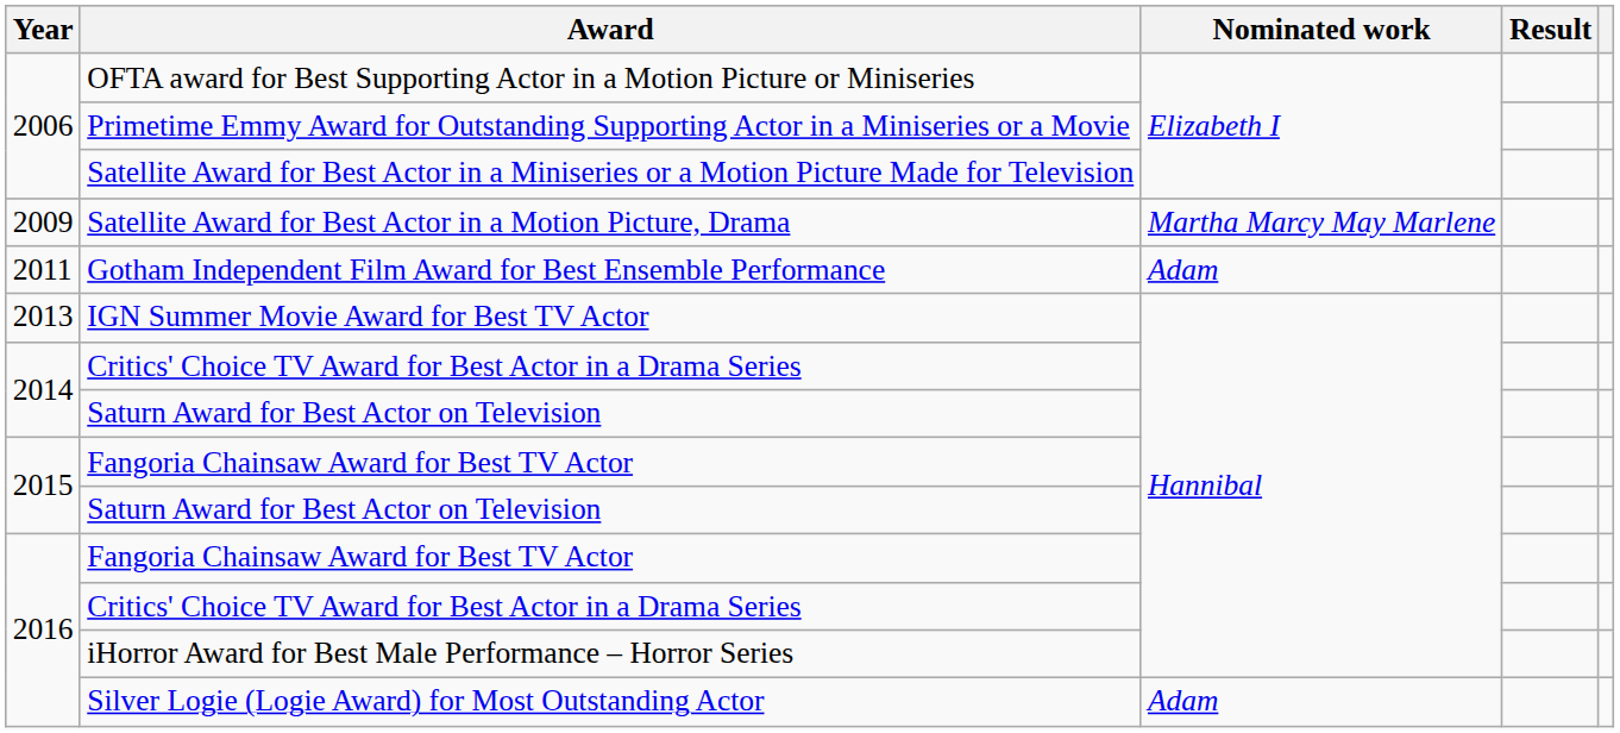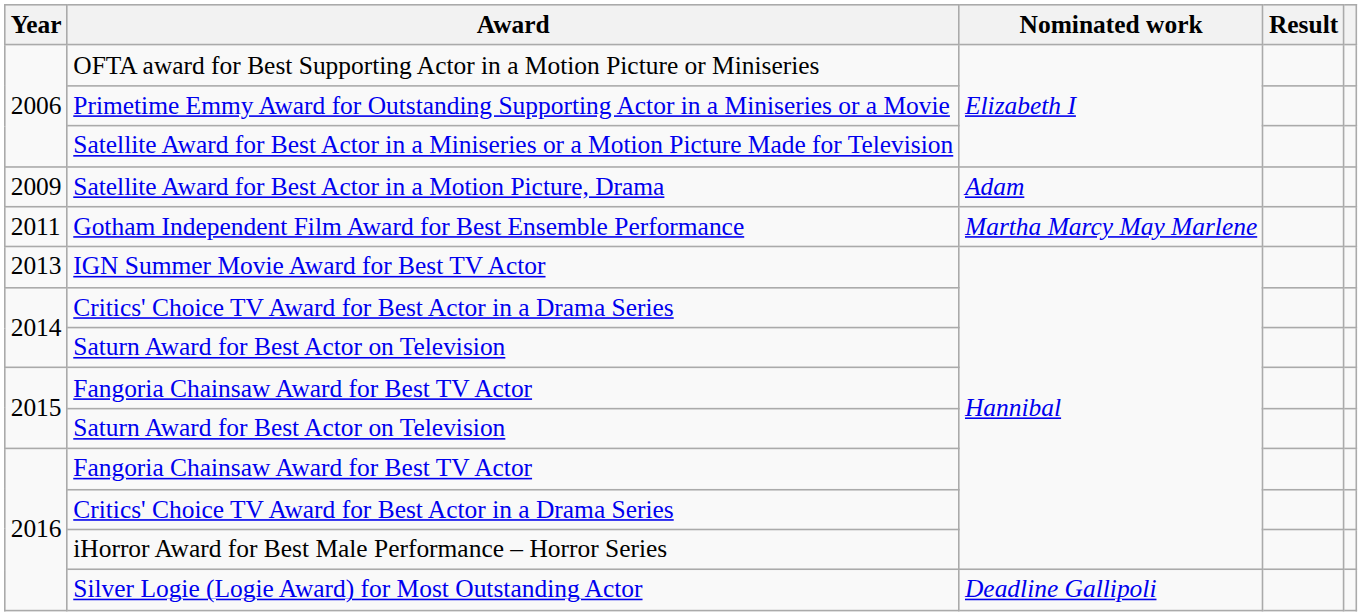 <table class="wikitable sortable plainrowheaders">
 <tr>
 <th scope="col">Year</th>
 <th scope="col">Award</th>
 <th scope="col">Nominated work</th>
 <th scope="col">Result</th>
 <th scope="col" class="unsortable"></th>
 </tr>
 <tr>
 <td rowspan="3">2006</td>
 <td>OFTA award for Best Supporting Actor in a Motion Picture or Miniseries</td>
 <td rowspan="3"><em><a href='#'>Elizabeth I</a></em></td>
 <td></td>
 <td style="text-align:center;"></td>
 </tr>
 <tr>
 <td><a href='#'>Primetime Emmy Award for Outstanding Supporting Actor in a Miniseries or a Movie</a></td>
 <td></td>
 <td style="text-align:center;"></td>
 </tr>
 <tr>
 <td><a href='#'>Satellite Award for Best Actor in a Miniseries or a Motion Picture Made for Television</a></td>
 <td></td>
 <td style="text-align:center;"></td>
 </tr>
 <tr>
 <td>2009</td>
 <td><a href='#'>Satellite Award for Best Actor in a Motion Picture, Drama</a></td>
-<td><em><a href='#'>Martha Marcy May Marlene</a></em></td>
+<td><a href='#'><em>Adam</em></a></td>
 <td></td>
 <td style="text-align:center;"></td>
 </tr>
 <tr>
 <td>2011</td>
 <td><a href='#'>Gotham Independent Film Award for Best Ensemble Performance</a></td>
-<td><a href='#'><em>Adam</em></a></td>
+<td><em><a href='#'>Martha Marcy May Marlene</a></em></td>
 <td></td>
 <td style="text-align:center;"></td>
 </tr>
 <tr>
 <td>2013</td>
 <td><a href='#'>IGN Summer Movie Award for Best TV Actor</a></td>
 <td rowspan="8"><em><a href='#'>Hannibal</a></em></td>
 <td></td>
 <td style="text-align:center;"></td>
 </tr>
 <tr>
 <td rowspan="2">2014</td>
 <td><a href='#'>Critics' Choice TV Award for Best Actor in a Drama Series</a></td>
 <td></td>
 <td style="text-align:center;"></td>
 </tr>
 <tr>
 <td><a href='#'>Saturn Award for Best Actor on Television</a></td>
 <td></td>
 <td style="text-align:center;"></td>
 </tr>
 <tr>
 <td rowspan="2">2015</td>
 <td><a href='#'>Fangoria Chainsaw Award for Best TV Actor</a></td>
 <td></td>
 <td style="text-align:center;"></td>
 </tr>
 <tr>
 <td><a href='#'>Saturn Award for Best Actor on Television</a></td>
 <td></td>
 <td style="text-align:center;"></td>
 </tr>
 <tr>
 <td rowspan="4">2016</td>
 <td><a href='#'>Fangoria Chainsaw Award for Best TV Actor</a></td>
 <td></td>
 <td style="text-align:center;"></td>
 </tr>
 <tr>
 <td><a href='#'>Critics' Choice TV Award for Best Actor in a Drama Series</a></td>
 <td></td>
 <td style="text-align:center;"></td>
 </tr>
 <tr>
 <td>iHorror Award for Best Male Performance – Horror Series</td>
 <td></td>
 <td style="text-align:center;"></td>
 </tr>
 <tr>
 <td><a href='#'>Silver Logie (Logie Award) for Most Outstanding Actor</a></td>
-<td><a href='#'><em>Adam</em></a></td>
+<td><em><a href='#'>Deadline Gallipoli</a></em></td>
 <td></td>
 <td style="text-align:center;"></td>
 </tr>
 </table>
